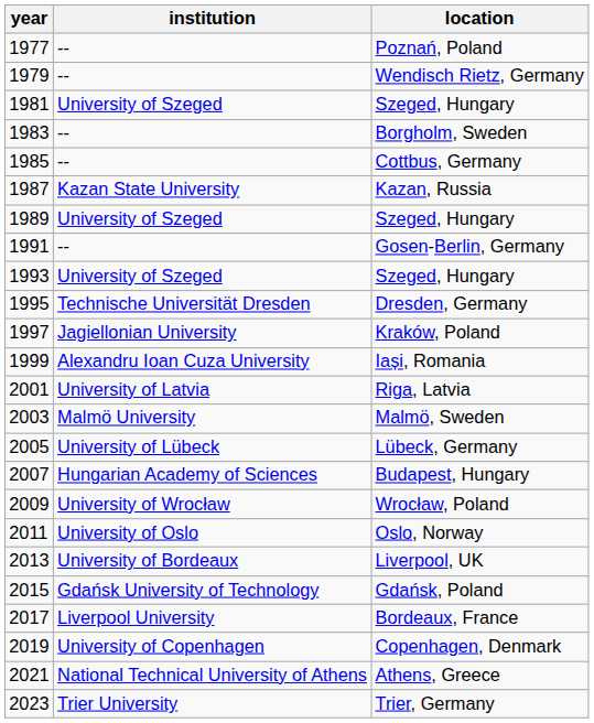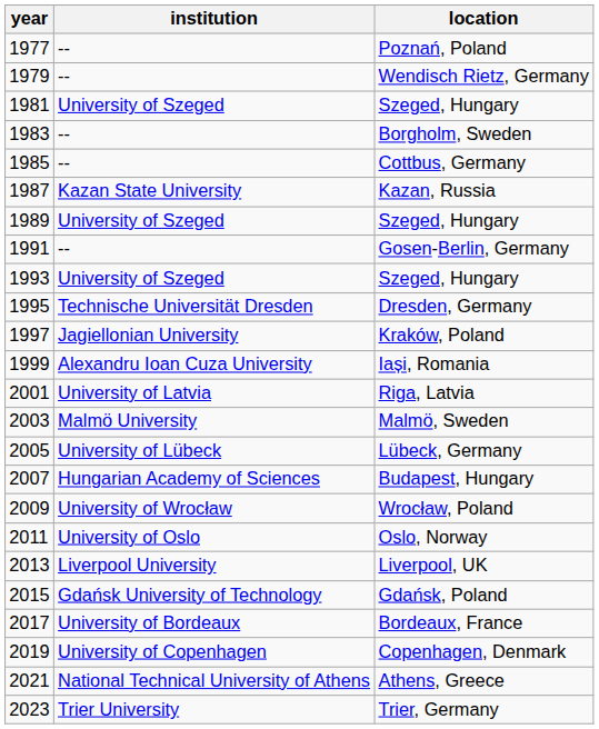 <table class="wikitable">
 <tr>
 <th>year</th>
 <th>institution</th>
 <th>location</th>
 </tr>
 <tr>
 <td>1977</td>
 <td>--</td>
 <td><a href='#'>Poznań</a>, Poland</td>
 </tr>
 <tr>
 <td>1979</td>
 <td>--</td>
 <td><a href='#'>Wendisch Rietz</a>, Germany</td>
 </tr>
 <tr>
 <td>1981</td>
 <td><a href='#'>University of Szeged</a></td>
 <td><a href='#'>Szeged</a>, Hungary</td>
 </tr>
 <tr>
 <td>1983</td>
 <td>--</td>
 <td><a href='#'>Borgholm</a>, Sweden</td>
 </tr>
 <tr>
 <td>1985</td>
 <td>--</td>
 <td><a href='#'>Cottbus</a>, Germany</td>
 </tr>
 <tr>
 <td>1987</td>
 <td><a href='#'>Kazan State University</a></td>
 <td><a href='#'>Kazan</a>, Russia</td>
 </tr>
 <tr>
 <td>1989</td>
 <td><a href='#'>University of Szeged</a></td>
 <td><a href='#'>Szeged</a>, Hungary</td>
 </tr>
 <tr>
 <td>1991</td>
 <td>--</td>
 <td><a href='#'>Gosen</a>-<a href='#'>Berlin</a>, Germany</td>
 </tr>
 <tr>
 <td>1993</td>
 <td><a href='#'>University of Szeged</a></td>
 <td><a href='#'>Szeged</a>, Hungary</td>
 </tr>
 <tr>
 <td>1995</td>
 <td><a href='#'>Technische Universität Dresden</a></td>
 <td><a href='#'>Dresden</a>, Germany</td>
 </tr>
 <tr>
 <td>1997</td>
 <td><a href='#'>Jagiellonian University</a></td>
 <td><a href='#'>Kraków</a>, Poland</td>
 </tr>
 <tr>
 <td>1999</td>
 <td><a href='#'>Alexandru Ioan Cuza University</a></td>
 <td><a href='#'>Iași</a>, Romania</td>
 </tr>
 <tr>
 <td>2001</td>
 <td><a href='#'>University of Latvia</a></td>
 <td><a href='#'>Riga</a>, Latvia</td>
 </tr>
 <tr>
 <td>2003</td>
 <td><a href='#'>Malmö University</a></td>
 <td><a href='#'>Malmö</a>, Sweden</td>
 </tr>
 <tr>
 <td>2005</td>
 <td><a href='#'>University of Lübeck</a></td>
 <td><a href='#'>Lübeck</a>, Germany</td>
 </tr>
 <tr>
 <td>2007</td>
 <td><a href='#'>Hungarian Academy of Sciences</a></td>
 <td><a href='#'>Budapest</a>, Hungary</td>
 </tr>
 <tr>
 <td>2009</td>
 <td><a href='#'>University of Wrocław</a></td>
 <td><a href='#'>Wrocław</a>, Poland</td>
 </tr>
 <tr>
 <td>2011</td>
 <td><a href='#'>University of Oslo</a></td>
 <td><a href='#'>Oslo</a>, Norway</td>
 </tr>
 <tr>
 <td>2013</td>
-<td><a href='#'>University of Bordeaux</a></td>
+<td><a href='#'>Liverpool University</a></td>
 <td><a href='#'>Liverpool</a>, UK</td>
 </tr>
 <tr>
 <td>2015</td>
 <td><a href='#'>Gdańsk University of Technology</a></td>
 <td><a href='#'>Gdańsk</a>, Poland</td>
 </tr>
 <tr>
 <td>2017</td>
-<td><a href='#'>Liverpool University</a></td>
+<td><a href='#'>University of Bordeaux</a></td>
 <td><a href='#'>Bordeaux</a>, France</td>
 </tr>
 <tr>
 <td>2019</td>
 <td><a href='#'>University of Copenhagen</a></td>
 <td><a href='#'>Copenhagen</a>, Denmark </td>
 </tr>
 <tr>
 <td>2021</td>
 <td><a href='#'>National Technical University of Athens</a></td>
 <td><a href='#'>Athens</a>, Greece </td>
 </tr>
 <tr>
 <td>2023</td>
 <td><a href='#'>Trier University</a></td>
 <td><a href='#'>Trier</a>, Germany </td>
 </tr>
 </table>
